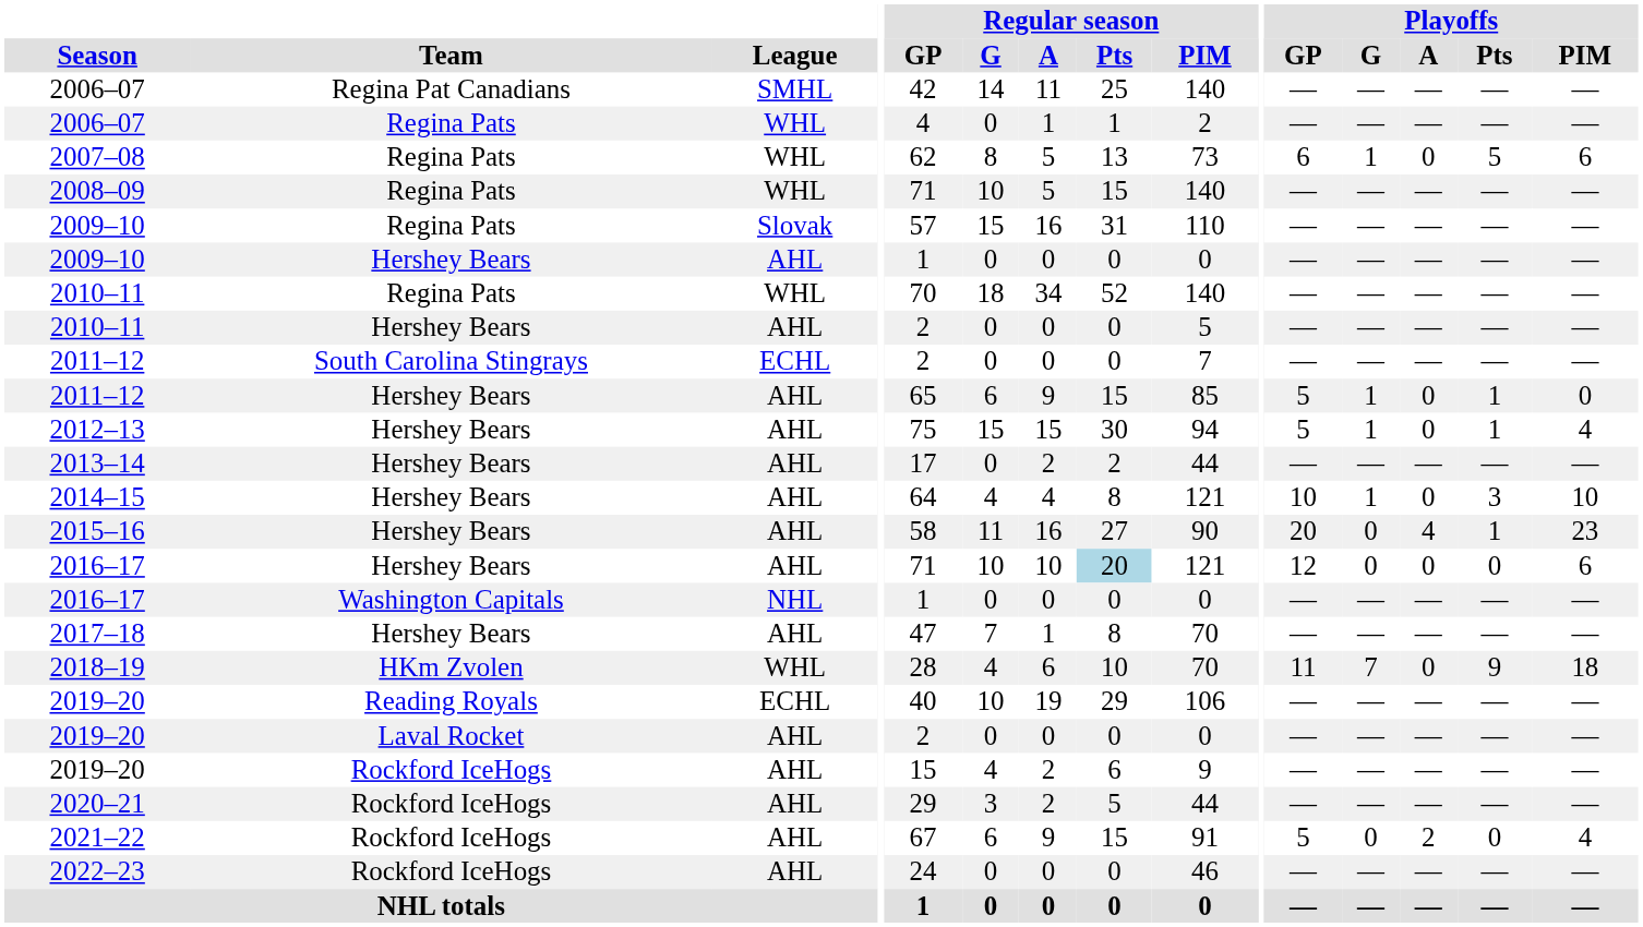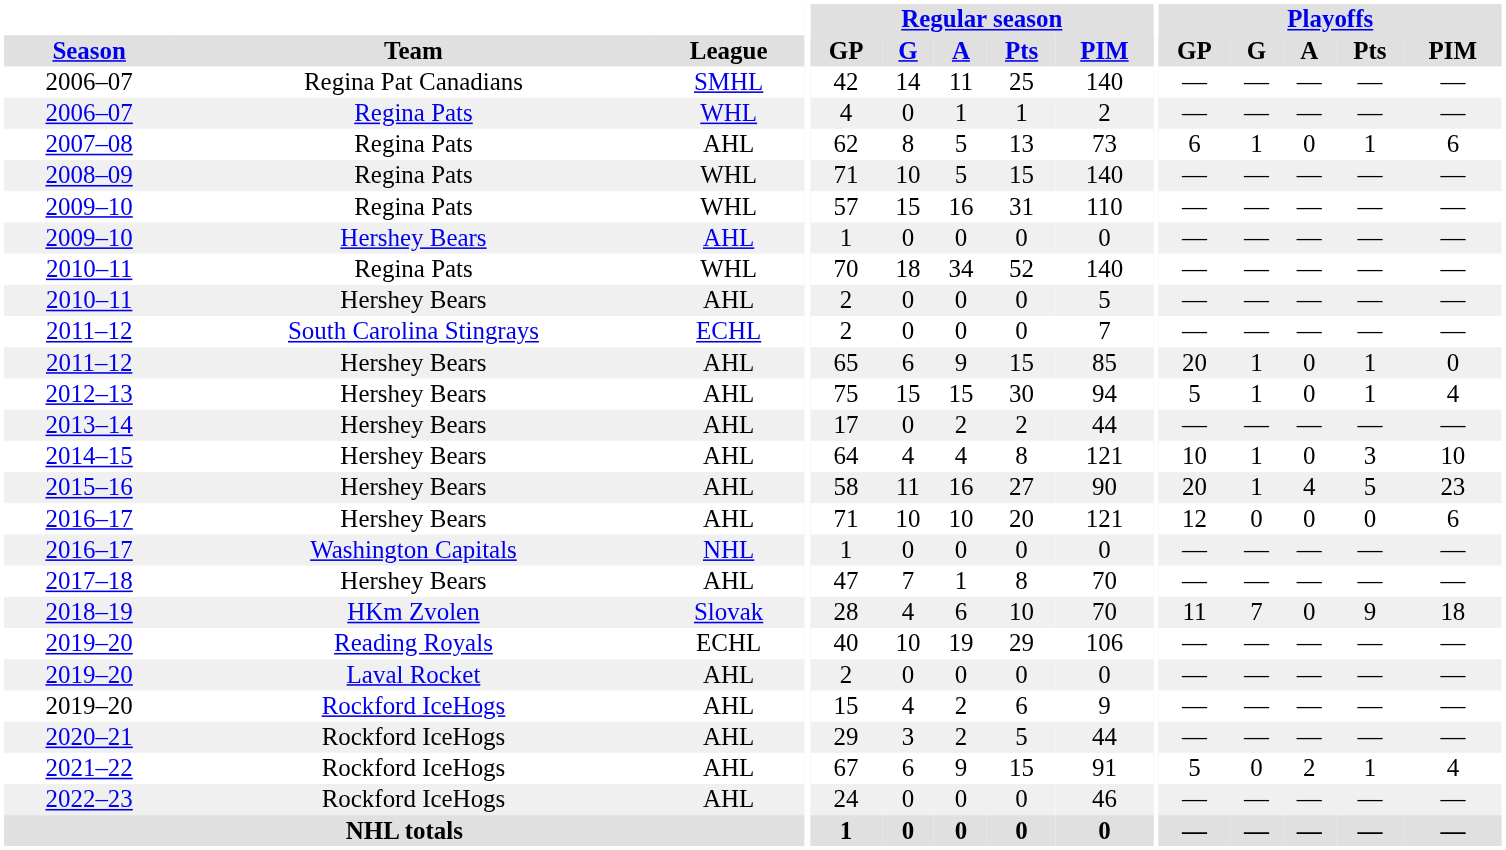 <table border="0" cellpadding="1" cellspacing="0" style="text-align:center; width:60em">
 <tr bgcolor="#e0e0e0">
 <th colspan="3" bgcolor="#ffffff"></th>
 <th rowspan="99" bgcolor="#ffffff"></th>
 <th colspan="5"><a href='#'>Regular season</a></th>
 <th rowspan="99" bgcolor="#ffffff"></th>
 <th colspan="5"><a href='#'>Playoffs</a></th>
 </tr>
 <tr bgcolor="#e0e0e0">
 <th><a href='#'>Season</a></th>
 <th>Team</th>
 <th>League</th>
 <th>GP</th>
 <th><a href='#'>G</a></th>
 <th><a href='#'>A</a></th>
 <th><a href='#'>Pts</a></th>
 <th><a href='#'>PIM</a></th>
 <th>GP</th>
 <th>G</th>
 <th>A</th>
 <th>Pts</th>
 <th>PIM</th>
 </tr>
 <tr>
 <td>2006–07</td>
 <td>Regina Pat Canadians</td>
 <td><a href='#'>SMHL</a></td>
 <td>42</td>
 <td>14</td>
 <td>11</td>
 <td>25</td>
 <td>140</td>
 <td>—</td>
 <td>—</td>
 <td>—</td>
 <td>—</td>
 <td>—</td>
 </tr>
 <tr style="background:#f0f0f0;">
 <td><a href='#'>2006–07</a></td>
 <td><a href='#'>Regina Pats</a></td>
 <td><a href='#'>WHL</a></td>
 <td>4</td>
 <td>0</td>
 <td>1</td>
 <td>1</td>
 <td>2</td>
 <td>—</td>
 <td>—</td>
 <td>—</td>
 <td>—</td>
 <td>—</td>
 </tr>
 <tr>
 <td><a href='#'>2007–08</a></td>
 <td>Regina Pats</td>
-<td>WHL</td>
+<td>AHL</td>
 <td>62</td>
 <td>8</td>
 <td>5</td>
 <td>13</td>
 <td>73</td>
 <td>6</td>
 <td>1</td>
 <td>0</td>
-<td>5</td>
+<td>1</td>
 <td>6</td>
 </tr>
 <tr style="background:#f0f0f0;">
 <td><a href='#'>2008–09</a></td>
 <td>Regina Pats</td>
 <td>WHL</td>
 <td>71</td>
 <td>10</td>
 <td>5</td>
 <td>15</td>
 <td>140</td>
 <td>—</td>
 <td>—</td>
 <td>—</td>
 <td>—</td>
 <td>—</td>
 </tr>
 <tr>
 <td><a href='#'>2009–10</a></td>
 <td>Regina Pats</td>
-<td><a href='#'>Slovak</a></td>
+<td>WHL</td>
 <td>57</td>
 <td>15</td>
 <td>16</td>
 <td>31</td>
 <td>110</td>
 <td>—</td>
 <td>—</td>
 <td>—</td>
 <td>—</td>
 <td>—</td>
 </tr>
 <tr style="background:#f0f0f0;">
 <td><a href='#'>2009–10</a></td>
 <td><a href='#'>Hershey Bears</a></td>
 <td><a href='#'>AHL</a></td>
 <td>1</td>
 <td>0</td>
 <td>0</td>
 <td>0</td>
 <td>0</td>
 <td>—</td>
 <td>—</td>
 <td>—</td>
 <td>—</td>
 <td>—</td>
 </tr>
 <tr>
 <td><a href='#'>2010–11</a></td>
 <td>Regina Pats</td>
 <td>WHL</td>
 <td>70</td>
 <td>18</td>
 <td>34</td>
 <td>52</td>
 <td>140</td>
 <td>—</td>
 <td>—</td>
 <td>—</td>
 <td>—</td>
 <td>—</td>
 </tr>
 <tr style="background:#f0f0f0;">
 <td><a href='#'>2010–11</a></td>
 <td>Hershey Bears</td>
 <td>AHL</td>
 <td>2</td>
 <td>0</td>
 <td>0</td>
 <td>0</td>
 <td>5</td>
 <td>—</td>
 <td>—</td>
 <td>—</td>
 <td>—</td>
 <td>—</td>
 </tr>
 <tr>
 <td><a href='#'>2011–12</a></td>
 <td><a href='#'>South Carolina Stingrays</a></td>
 <td><a href='#'>ECHL</a></td>
 <td>2</td>
 <td>0</td>
 <td>0</td>
 <td>0</td>
 <td>7</td>
 <td>—</td>
 <td>—</td>
 <td>—</td>
 <td>—</td>
 <td>—</td>
 </tr>
 <tr style="background:#f0f0f0;">
 <td><a href='#'>2011–12</a></td>
 <td>Hershey Bears</td>
 <td>AHL</td>
 <td>65</td>
 <td>6</td>
 <td>9</td>
 <td>15</td>
 <td>85</td>
-<td>5</td>
+<td>20</td>
 <td>1</td>
 <td>0</td>
 <td>1</td>
 <td>0</td>
 </tr>
 <tr>
 <td><a href='#'>2012–13</a></td>
 <td>Hershey Bears</td>
 <td>AHL</td>
 <td>75</td>
 <td>15</td>
 <td>15</td>
 <td>30</td>
 <td>94</td>
 <td>5</td>
 <td>1</td>
 <td>0</td>
 <td>1</td>
 <td>4</td>
 </tr>
 <tr style="background:#f0f0f0;">
 <td><a href='#'>2013–14</a></td>
 <td>Hershey Bears</td>
 <td>AHL</td>
 <td>17</td>
 <td>0</td>
 <td>2</td>
 <td>2</td>
 <td>44</td>
 <td>—</td>
 <td>—</td>
 <td>—</td>
 <td>—</td>
 <td>—</td>
 </tr>
 <tr>
 <td><a href='#'>2014–15</a></td>
 <td>Hershey Bears</td>
 <td>AHL</td>
 <td>64</td>
 <td>4</td>
 <td>4</td>
 <td>8</td>
 <td>121</td>
 <td>10</td>
 <td>1</td>
 <td>0</td>
 <td>3</td>
 <td>10</td>
 </tr>
 <tr style="background:#f0f0f0;">
 <td><a href='#'>2015–16</a></td>
 <td>Hershey Bears</td>
 <td>AHL</td>
 <td>58</td>
 <td>11</td>
 <td>16</td>
 <td>27</td>
 <td>90</td>
 <td>20</td>
-<td>0</td>
+<td>1</td>
 <td>4</td>
-<td>1</td>
+<td>5</td>
 <td>23</td>
 </tr>
 <tr>
 <td><a href='#'>2016–17</a></td>
 <td>Hershey Bears</td>
 <td>AHL</td>
 <td>71</td>
 <td>10</td>
 <td>10</td>
-<td style="background: lightblue;">20</td>
+<td>20</td>
 <td>121</td>
 <td>12</td>
 <td>0</td>
 <td>0</td>
 <td>0</td>
 <td>6</td>
 </tr>
 <tr style="background:#f0f0f0;">
 <td><a href='#'>2016–17</a></td>
 <td><a href='#'>Washington Capitals</a></td>
 <td><a href='#'>NHL</a></td>
 <td>1</td>
 <td>0</td>
 <td>0</td>
 <td>0</td>
 <td>0</td>
 <td>—</td>
 <td>—</td>
 <td>—</td>
 <td>—</td>
 <td>—</td>
 </tr>
 <tr>
 <td><a href='#'>2017–18</a></td>
 <td>Hershey Bears</td>
 <td>AHL</td>
 <td>47</td>
 <td>7</td>
 <td>1</td>
 <td>8</td>
 <td>70</td>
 <td>—</td>
 <td>—</td>
 <td>—</td>
 <td>—</td>
 <td>—</td>
 </tr>
 <tr style="background:#f0f0f0;">
 <td><a href='#'>2018–19</a></td>
 <td><a href='#'>HKm Zvolen</a></td>
-<td>WHL</td>
+<td><a href='#'>Slovak</a></td>
 <td>28</td>
 <td>4</td>
 <td>6</td>
 <td>10</td>
 <td>70</td>
 <td>11</td>
 <td>7</td>
 <td>0</td>
 <td>9</td>
 <td>18</td>
 </tr>
 <tr>
 <td><a href='#'>2019–20</a></td>
 <td><a href='#'>Reading Royals</a></td>
 <td>ECHL</td>
 <td>40</td>
 <td>10</td>
 <td>19</td>
 <td>29</td>
 <td>106</td>
 <td>—</td>
 <td>—</td>
 <td>—</td>
 <td>—</td>
 <td>—</td>
 </tr>
 <tr style="background:#f0f0f0;">
 <td><a href='#'>2019–20</a></td>
 <td><a href='#'>Laval Rocket</a></td>
 <td>AHL</td>
 <td>2</td>
 <td>0</td>
 <td>0</td>
 <td>0</td>
 <td>0</td>
 <td>—</td>
 <td>—</td>
 <td>—</td>
 <td>—</td>
 <td>—</td>
 </tr>
 <tr>
 <td>2019–20</td>
 <td><a href='#'>Rockford IceHogs</a></td>
 <td>AHL</td>
 <td>15</td>
 <td>4</td>
 <td>2</td>
 <td>6</td>
 <td>9</td>
 <td>—</td>
 <td>—</td>
 <td>—</td>
 <td>—</td>
 <td>—</td>
 </tr>
 <tr style="background:#f0f0f0;">
 <td><a href='#'>2020–21</a></td>
 <td>Rockford IceHogs</td>
 <td>AHL</td>
 <td>29</td>
 <td>3</td>
 <td>2</td>
 <td>5</td>
 <td>44</td>
 <td>—</td>
 <td>—</td>
 <td>—</td>
 <td>—</td>
 <td>—</td>
 </tr>
 <tr>
 <td><a href='#'>2021–22</a></td>
 <td>Rockford IceHogs</td>
 <td>AHL</td>
 <td>67</td>
 <td>6</td>
 <td>9</td>
 <td>15</td>
 <td>91</td>
 <td>5</td>
 <td>0</td>
 <td>2</td>
-<td>0</td>
+<td>1</td>
 <td>4</td>
 </tr>
 <tr style="background:#f0f0f0;">
 <td><a href='#'>2022–23</a></td>
 <td>Rockford IceHogs</td>
 <td>AHL</td>
 <td>24</td>
 <td>0</td>
 <td>0</td>
 <td>0</td>
 <td>46</td>
 <td>—</td>
 <td>—</td>
 <td>—</td>
 <td>—</td>
 <td>—</td>
 </tr>
 <tr bgcolor="#e0e0e0">
 <th colspan="3">NHL totals</th>
 <th>1</th>
 <th>0</th>
 <th>0</th>
 <th>0</th>
 <th>0</th>
 <th>—</th>
 <th>—</th>
 <th>—</th>
 <th>—</th>
 <th>—</th>
 </tr>
 </table>
